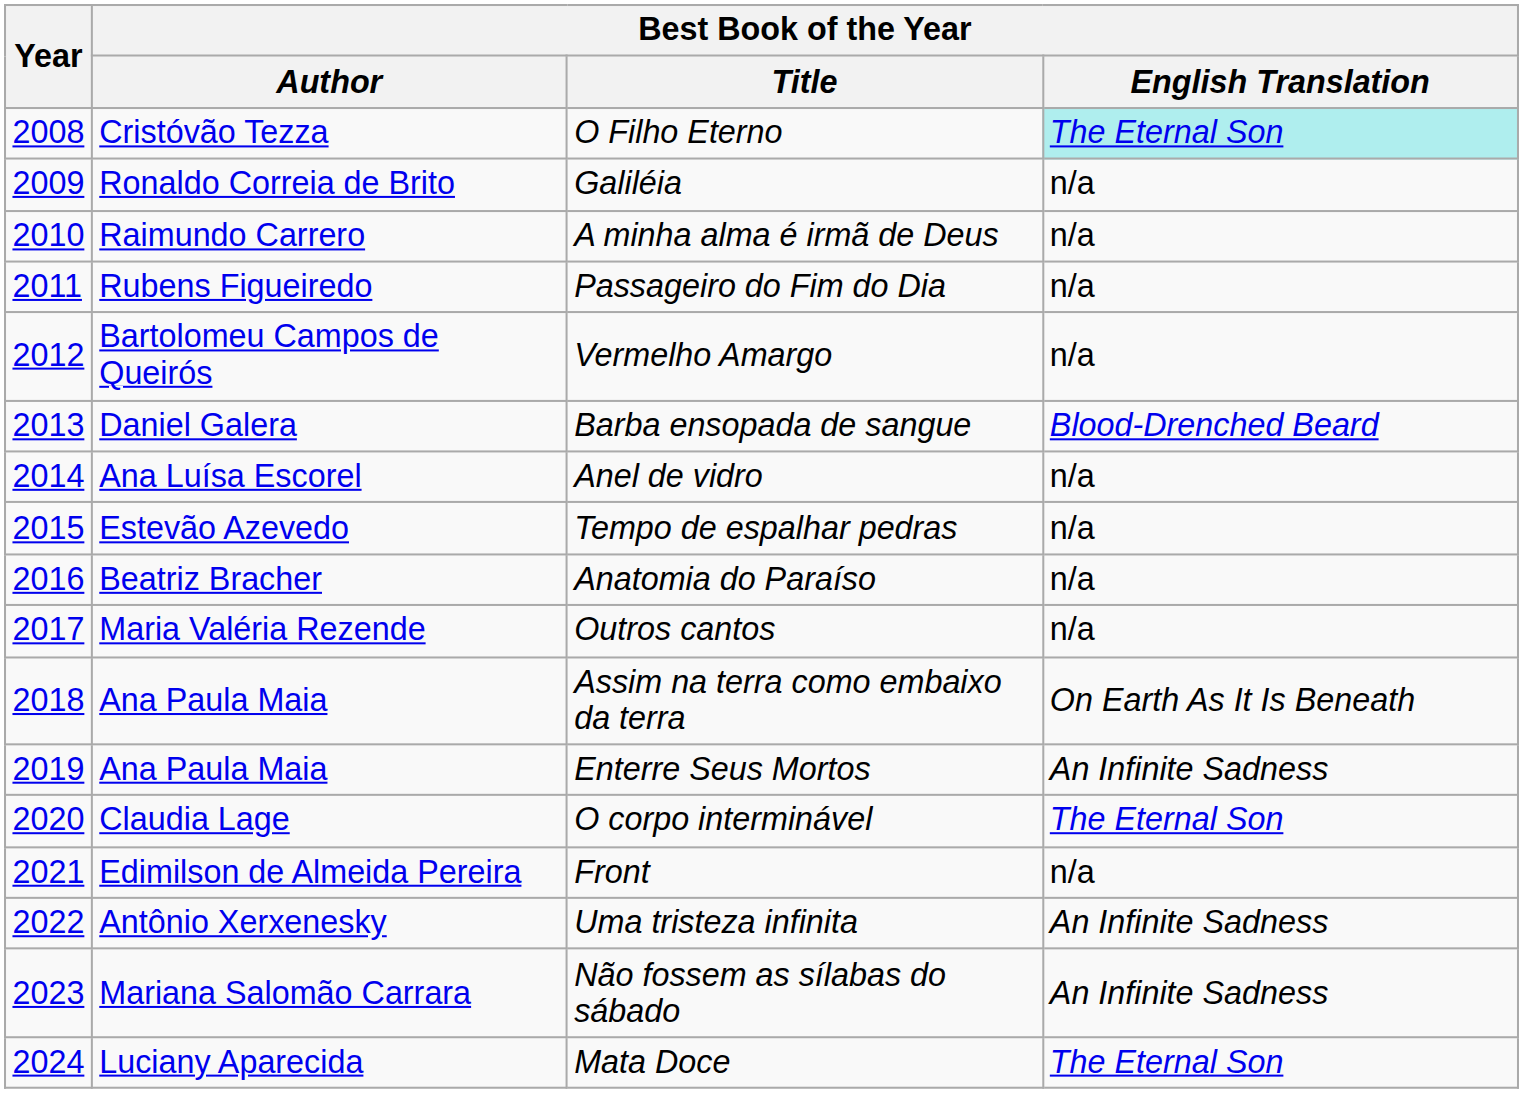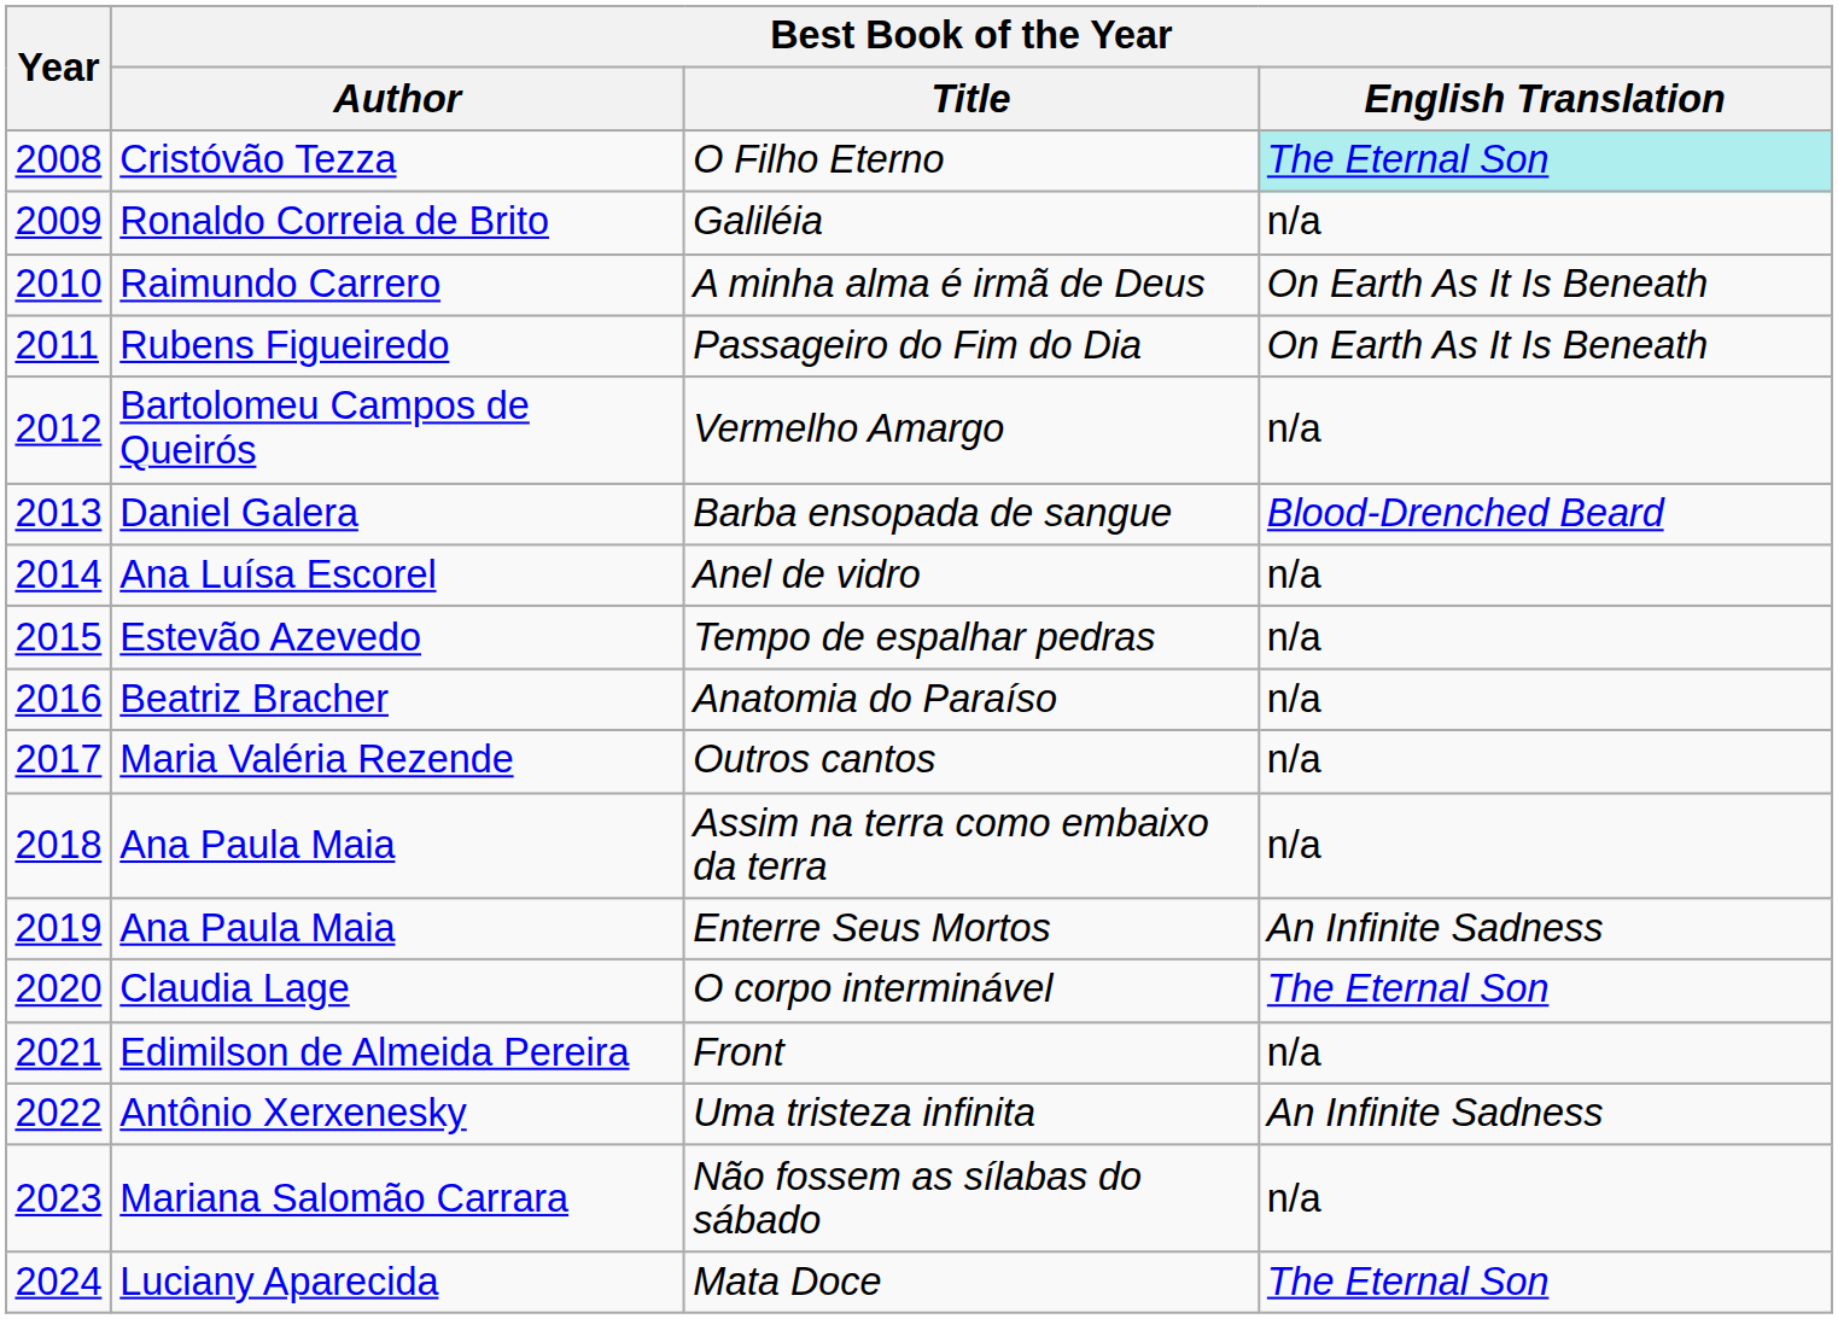 <table class="wikitable" width=750>
 <tr>
 <th rowspan="2">Year</th>
 <th colspan="3">Best Book of the Year</th>
 </tr>
 <tr>
 <th width=250><em>Author</em></th>
 <th width=250><em>Title</em></th>
 <th width=250><em>English Translation</em></th>
 </tr>
 <tr>
 <td><a href='#'>2008</a></td>
 <td><a href='#'>Cristóvão Tezza</a></td>
 <td><em>O Filho Eterno</em></td>
 <td style="background: paleturquoise;"><em><a href='#'>The Eternal Son</a></em></td>
 </tr>
 <tr>
 <td><a href='#'>2009</a></td>
 <td><a href='#'>Ronaldo Correia de Brito</a></td>
 <td><em>Galiléia</em></td>
 <td>n/a</td>
 </tr>
 <tr>
 <td><a href='#'>2010</a></td>
 <td><a href='#'>Raimundo Carrero</a></td>
 <td><em>A minha alma é irmã de Deus</em></td>
-<td>n/a</td>
+<td><em>On Earth As It Is Beneath</em></td>
 </tr>
 <tr>
 <td><a href='#'>2011</a></td>
 <td><a href='#'>Rubens Figueiredo</a></td>
 <td><em>Passageiro do Fim do Dia</em></td>
-<td>n/a</td>
+<td><em>On Earth As It Is Beneath</em></td>
 </tr>
 <tr>
 <td><a href='#'>2012</a></td>
 <td><a href='#'>Bartolomeu Campos de Queirós</a></td>
 <td><em>Vermelho Amargo</em></td>
 <td>n/a</td>
 </tr>
 <tr>
 <td><a href='#'>2013</a></td>
 <td><a href='#'>Daniel Galera</a></td>
 <td><em>Barba ensopada de sangue</em></td>
 <td><em><a href='#'>Blood-Drenched Beard</a></em></td>
 </tr>
 <tr>
 <td><a href='#'>2014</a></td>
 <td><a href='#'>Ana Luísa Escorel</a></td>
 <td><em>Anel de vidro</em></td>
 <td>n/a</td>
 </tr>
 <tr>
 <td><a href='#'>2015</a></td>
 <td><a href='#'>Estevão Azevedo</a></td>
 <td><em>Tempo de espalhar pedras</em></td>
 <td>n/a</td>
 </tr>
 <tr>
 <td><a href='#'>2016</a></td>
 <td><a href='#'>Beatriz Bracher</a></td>
 <td><em>Anatomia do Paraíso</em></td>
 <td>n/a</td>
 </tr>
 <tr>
 <td><a href='#'>2017</a></td>
 <td><a href='#'>Maria Valéria Rezende</a></td>
 <td><em>Outros cantos</em></td>
 <td>n/a</td>
 </tr>
 <tr>
 <td><a href='#'>2018</a></td>
 <td><a href='#'>Ana Paula Maia</a></td>
 <td><em>Assim na terra como embaixo da terra</em></td>
-<td><em>On Earth As It Is Beneath</em></td>
+<td>n/a</td>
 </tr>
 <tr>
 <td><a href='#'>2019</a></td>
 <td><a href='#'>Ana Paula Maia</a></td>
 <td><em>Enterre Seus Mortos</em></td>
 <td><em>An Infinite Sadness</em></td>
 </tr>
 <tr>
 <td><a href='#'>2020</a></td>
 <td><a href='#'>Claudia Lage</a></td>
 <td><em>O corpo interminável</em></td>
 <td><em><a href='#'>The Eternal Son</a></em></td>
 </tr>
 <tr>
 <td><a href='#'>2021</a></td>
 <td><a href='#'>Edimilson de Almeida Pereira</a></td>
 <td><em>Front</em></td>
 <td>n/a</td>
 </tr>
 <tr>
 <td><a href='#'>2022</a></td>
 <td><a href='#'>Antônio Xerxenesky</a></td>
 <td><em>Uma tristeza infinita</em></td>
 <td><em>An Infinite Sadness</em></td>
 </tr>
 <tr>
 <td><a href='#'>2023</a></td>
 <td><a href='#'>Mariana Salomão Carrara</a></td>
 <td><em>Não fossem as sílabas do sábado</em></td>
-<td><em>An Infinite Sadness</em></td>
+<td>n/a</td>
 </tr>
 <tr>
 <td><a href='#'>2024</a></td>
 <td><a href='#'>Luciany Aparecida</a></td>
 <td><em>Mata Doce</em></td>
 <td><em><a href='#'>The Eternal Son</a></em></td>
 </tr>
 </table>
